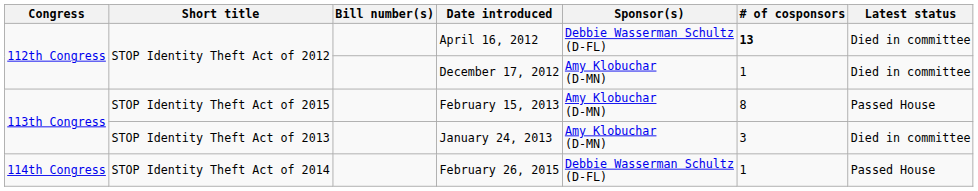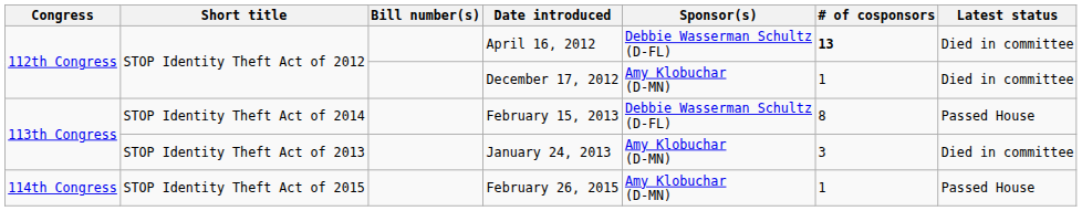 <table class="wikitable">
 <tr>
 <th>Congress</th>
 <th>Short title</th>
 <th>Bill number(s)</th>
 <th>Date introduced</th>
 <th>Sponsor(s)</th>
 <th># of cosponsors</th>
 <th>Latest status</th>
 </tr>
 <tr>
 <td rowspan=2><a href='#'>112th Congress</a></td>
 <td rowspan=2>STOP Identity Theft Act of 2012</td>
 <td></td>
 <td>April 16, 2012</td>
 <td><a href='#'>Debbie Wasserman Schultz</a><br>(D-FL)</td>
 <td><strong>13</strong></td>
 <td>Died in committee</td>
 </tr>
 <tr>
 <td></td>
 <td>December 17, 2012</td>
 <td><a href='#'>Amy Klobuchar</a><br>(D-MN)</td>
 <td>1</td>
 <td>Died in committee</td>
 </tr>
 <tr>
 <td rowspan=2><a href='#'>113th Congress</a></td>
-<td>STOP Identity Theft Act of 2015</td>
+<td>STOP Identity Theft Act of 2014</td>
 <td></td>
 <td>February 15, 2013</td>
-<td><a href='#'>Amy Klobuchar</a><br>(D-MN)</td>
+<td><a href='#'>Debbie Wasserman Schultz</a><br>(D-FL)</td>
 <td>8</td>
 <td>Passed House</td>
 </tr>
 <tr>
 <td>STOP Identity Theft Act of 2013</td>
 <td></td>
 <td>January 24, 2013</td>
 <td><a href='#'>Amy Klobuchar</a><br>(D-MN)</td>
 <td>3</td>
 <td>Died in committee</td>
 </tr>
 <tr>
 <td><a href='#'>114th Congress</a></td>
-<td>STOP Identity Theft Act of 2014</td>
+<td>STOP Identity Theft Act of 2015</td>
 <td></td>
 <td>February 26, 2015</td>
-<td><a href='#'>Debbie Wasserman Schultz</a><br>(D-FL)</td>
+<td><a href='#'>Amy Klobuchar</a><br>(D-MN)</td>
 <td>1</td>
 <td>Passed House</td>
 </tr>
 </table>
